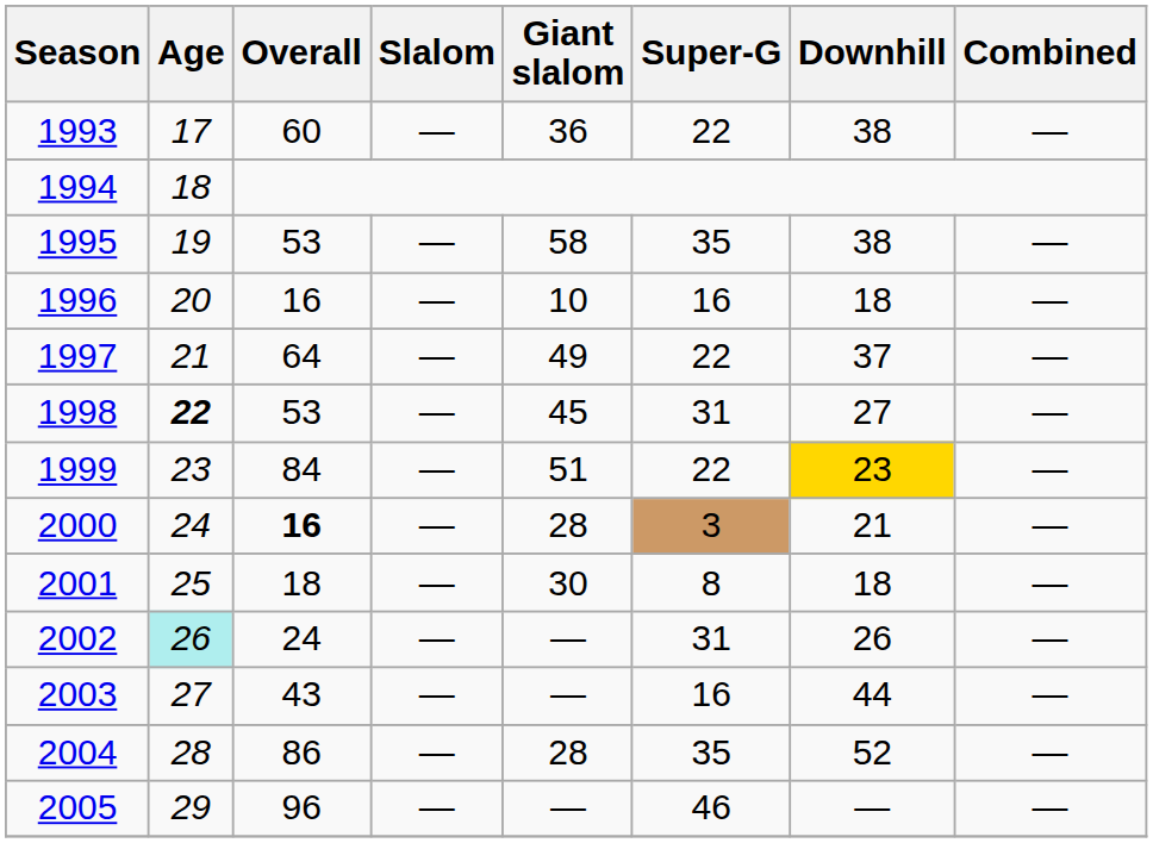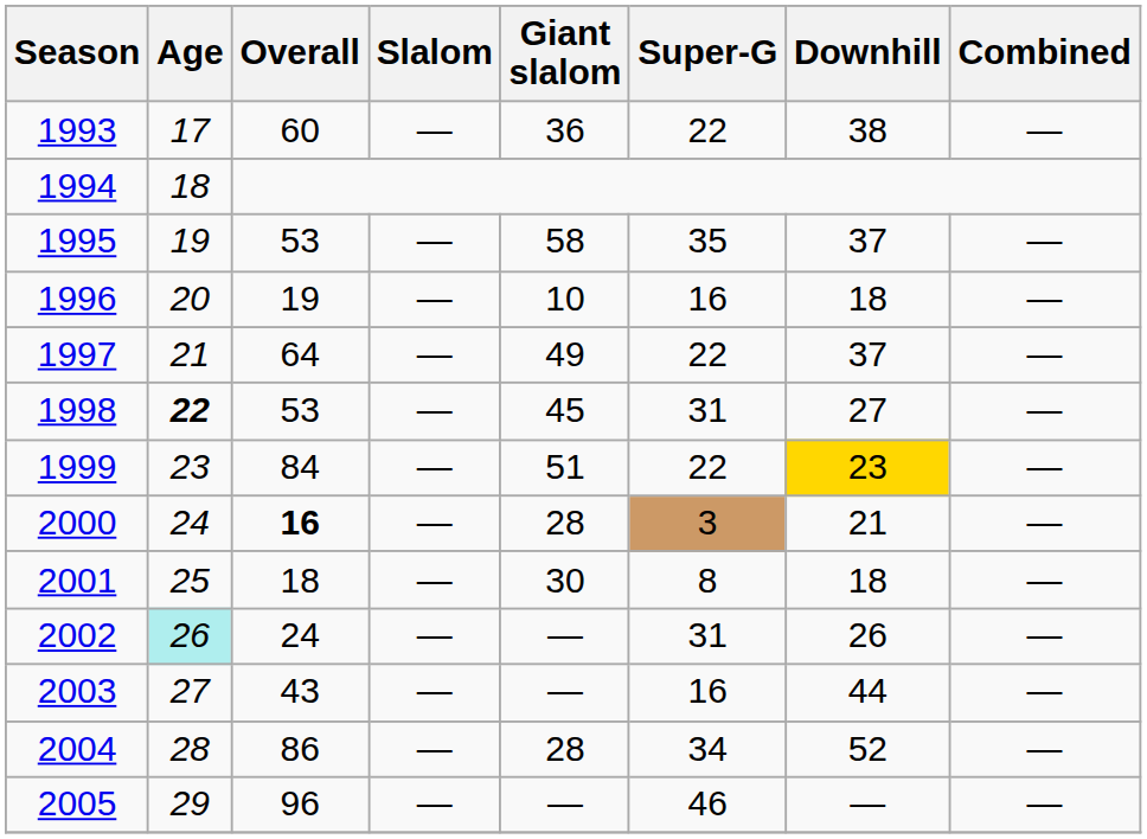 <table class=wikitable style="text-align:center">
 <tr>
 <th>Season</th>
 <th>Age</th>
 <th>Overall</th>
 <th>Slalom</th>
 <th>Giant<br>slalom</th>
 <th>Super-G</th>
 <th>Downhill</th>
 <th>Combined</th>
 </tr>
 <tr>
 <td><a href='#'>1993</a></td>
 <td><em>17</em></td>
 <td>60</td>
 <td>—</td>
 <td>36</td>
 <td>22</td>
 <td>38</td>
 <td>—</td>
 </tr>
 <tr>
 <td><a href='#'>1994</a></td>
 <td><em>18</em></td>
 <td colspan=6 rowspan=1></td>
 </tr>
 <tr>
 <td><a href='#'>1995</a></td>
 <td><em>19</em></td>
 <td>53</td>
 <td>—</td>
 <td>58</td>
 <td>35</td>
-<td>38</td>
+<td>37</td>
 <td>—</td>
 </tr>
 <tr>
 <td><a href='#'>1996</a></td>
 <td><em>20</em></td>
-<td>16</td>
+<td>19</td>
 <td>—</td>
 <td>10</td>
 <td>16</td>
 <td>18</td>
 <td>—</td>
 </tr>
 <tr>
 <td><a href='#'>1997</a></td>
 <td><em>21</em></td>
 <td>64</td>
 <td>—</td>
 <td>49</td>
 <td>22</td>
 <td>37</td>
 <td>—</td>
 </tr>
 <tr>
 <td><a href='#'>1998</a></td>
 <td><strong><em>22</em></strong></td>
 <td>53</td>
 <td>—</td>
 <td>45</td>
 <td>31</td>
 <td>27</td>
 <td>—</td>
 </tr>
 <tr>
 <td><a href='#'>1999</a></td>
 <td><em>23</em></td>
 <td>84</td>
 <td>—</td>
 <td>51</td>
 <td>22</td>
 <td style="background: gold;">23</td>
 <td>—</td>
 </tr>
 <tr>
 <td><a href='#'>2000</a></td>
 <td><em>24</em></td>
 <td><strong>16</strong></td>
 <td>—</td>
 <td>28</td>
 <td style="background:#c96;">3</td>
 <td>21</td>
 <td>—</td>
 </tr>
 <tr>
 <td><a href='#'>2001</a></td>
 <td><em>25</em></td>
 <td>18</td>
 <td>—</td>
 <td>30</td>
 <td>8</td>
 <td>18</td>
 <td>—</td>
 </tr>
 <tr>
 <td><a href='#'>2002</a></td>
 <td style="background: paleturquoise;"><em>26</em></td>
 <td>24</td>
 <td>—</td>
 <td>—</td>
 <td>31</td>
 <td>26</td>
 <td>—</td>
 </tr>
 <tr>
 <td><a href='#'>2003</a></td>
 <td><em>27</em></td>
 <td>43</td>
 <td>—</td>
 <td>—</td>
 <td>16</td>
 <td>44</td>
 <td>—</td>
 </tr>
 <tr>
 <td><a href='#'>2004</a></td>
 <td><em>28</em></td>
 <td>86</td>
 <td>—</td>
 <td>28</td>
-<td>35</td>
+<td>34</td>
 <td>52</td>
 <td>—</td>
 </tr>
 <tr>
 <td><a href='#'>2005</a></td>
 <td><em>29</em></td>
 <td>96</td>
 <td>—</td>
 <td>—</td>
 <td>46</td>
 <td>—</td>
 <td>—</td>
 </tr>
 <tr>
 </tr>
 </table>
